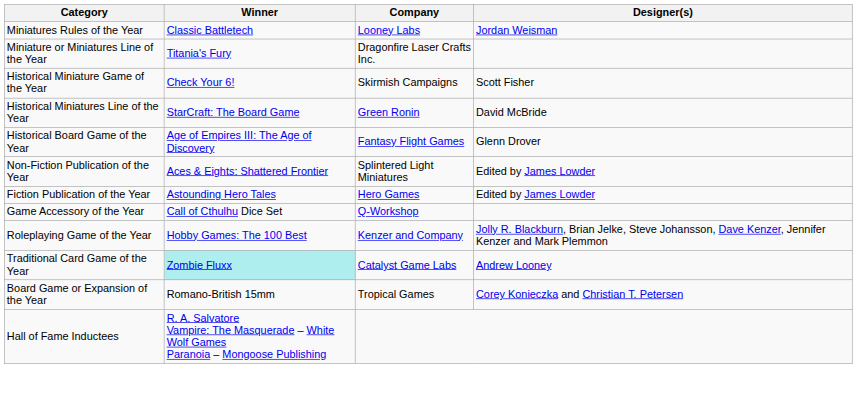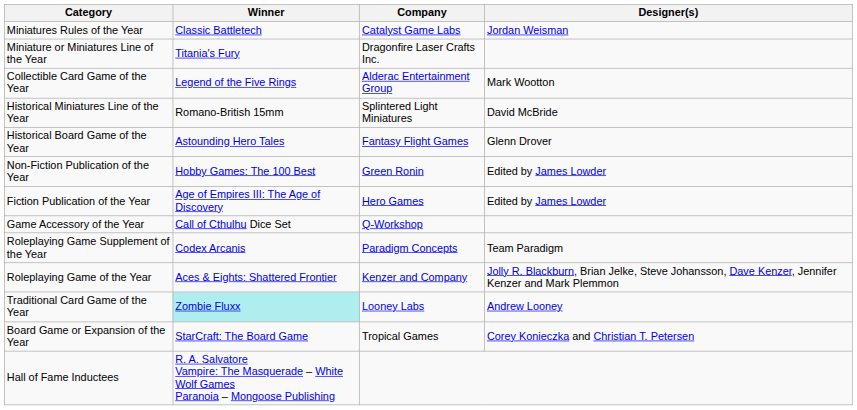 <table class="wikitable">
 <tr>
 <th>Category</th>
 <th>Winner</th>
 <th>Company</th>
 <th>Designer(s)</th>
 </tr>
 <tr>
 <td>Miniatures Rules of the Year</td>
 <td><a href='#'>Classic Battletech</a></td>
-<td><a href='#'>Looney Labs</a></td>
+<td><a href='#'>Catalyst Game Labs</a></td>
 <td><a href='#'>Jordan Weisman</a></td>
 </tr>
 <tr>
 <td>Miniature or Miniatures Line of the Year</td>
 <td><a href='#'>Titania's Fury</a></td>
 <td>Dragonfire Laser Crafts Inc.</td>
 </tr>
 <tr>
-<td>Historical Miniature Game of the Year</td>
-<td><a href='#'>Check Your 6!</a></td>
-<td>Skirmish Campaigns</td>
-<td>Scott Fisher</td>
+<td>Collectible Card Game of the Year</td>
+<td><a href='#'>Legend of the Five Rings</a></td>
+<td><a href='#'>Alderac Entertainment Group</a></td>
+<td>Mark Wootton</td>
 </tr>
 <tr>
 <td>Historical Miniatures Line of the Year</td>
-<td><a href='#'>StarCraft: The Board Game</a></td>
-<td><a href='#'>Green Ronin</a></td>
+<td>Romano-British 15mm</td>
+<td>Splintered Light Miniatures</td>
 <td>David McBride</td>
 </tr>
 <tr>
 <td>Historical Board Game of the Year</td>
-<td><a href='#'>Age of Empires III: The Age of Discovery</a></td>
+<td><a href='#'>Astounding Hero Tales</a></td>
 <td><a href='#'>Fantasy Flight Games</a></td>
 <td>Glenn Drover</td>
 </tr>
 <tr>
 <td>Non-Fiction Publication of the Year</td>
-<td><a href='#'>Aces & Eights: Shattered Frontier</a></td>
-<td>Splintered Light Miniatures</td>
+<td><a href='#'>Hobby Games: The 100 Best</a></td>
+<td><a href='#'>Green Ronin</a></td>
 <td>Edited by <a href='#'>James Lowder</a></td>
 </tr>
 <tr>
 <td>Fiction Publication of the Year</td>
-<td><a href='#'>Astounding Hero Tales</a></td>
+<td><a href='#'>Age of Empires III: The Age of Discovery</a></td>
 <td><a href='#'>Hero Games</a></td>
 <td>Edited by <a href='#'>James Lowder</a></td>
 </tr>
 <tr>
 <td>Game Accessory of the Year</td>
 <td><a href='#'>Call of Cthulhu</a> Dice Set</td>
 <td><a href='#'>Q-Workshop</a></td>
 </tr>
 <tr>
+<td>Roleplaying Game Supplement of the Year</td>
+<td><a href='#'>Codex Arcanis</a></td>
+<td><a href='#'>Paradigm Concepts</a></td>
+<td>Team Paradigm</td>
+</tr>
+<tr>
 <td>Roleplaying Game of the Year</td>
-<td><a href='#'>Hobby Games: The 100 Best</a></td>
+<td><a href='#'>Aces & Eights: Shattered Frontier</a></td>
 <td><a href='#'>Kenzer and Company</a></td>
 <td><a href='#'>Jolly R. Blackburn</a>, Brian Jelke, Steve Johansson, <a href='#'>Dave Kenzer</a>, Jennifer Kenzer and Mark Plemmon</td>
 </tr>
 <tr>
 <td>Traditional Card Game of the Year</td>
 <td style="background: paleturquoise;"><a href='#'>Zombie Fluxx</a></td>
-<td><a href='#'>Catalyst Game Labs</a></td>
+<td><a href='#'>Looney Labs</a></td>
 <td><a href='#'>Andrew Looney</a></td>
 </tr>
 <tr>
 <td>Board Game or Expansion of the Year</td>
-<td>Romano-British 15mm</td>
+<td><a href='#'>StarCraft: The Board Game</a></td>
 <td>Tropical Games</td>
 <td><a href='#'>Corey Konieczka</a> and <a href='#'>Christian T. Petersen</a></td>
 </tr>
 <tr>
 <td>Hall of Fame Inductees</td>
 <td><a href='#'>R. A. Salvatore</a><br><a href='#'>Vampire: The Masquerade</a> – <a href='#'>White Wolf Games</a><br><a href='#'>Paranoia</a> – <a href='#'>Mongoose Publishing</a></td>
 </tr>
 </table>
